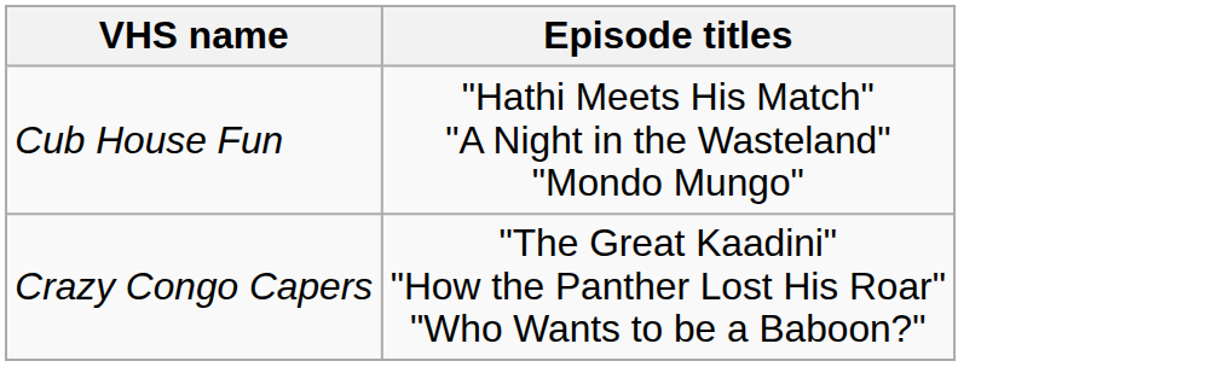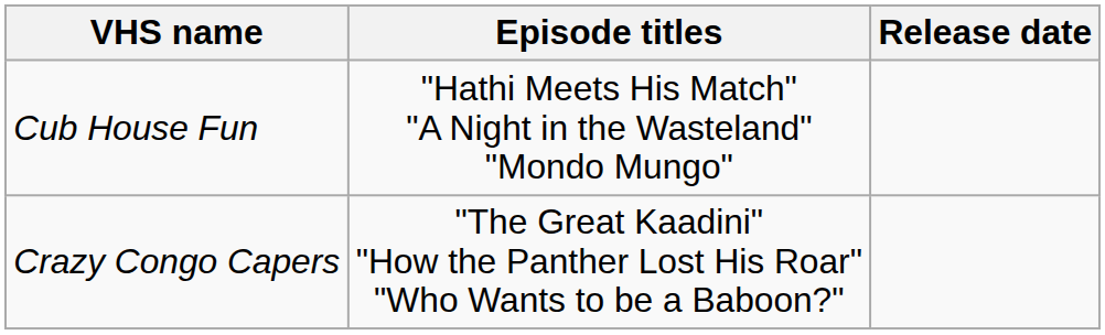 <table class="wikitable">
 <tr>
 <th>VHS name</th>
 <th>Episode titles</th>
+<th>Release date</th>
 </tr>
 <tr>
 <td><em>Cub House Fun</em></td>
 <td style="text-align:center;">"Hathi Meets His Match"<br>"A Night in the Wasteland"<br>"Mondo Mungo"</td>
+<td></td>
 </tr>
 <tr>
 <td><em>Crazy Congo Capers</em></td>
 <td style="text-align:center;">"The Great Kaadini"<br>"How the Panther Lost His Roar"<br>"Who Wants to be a Baboon?"</td>
+<td></td>
 </tr>
 </table>
